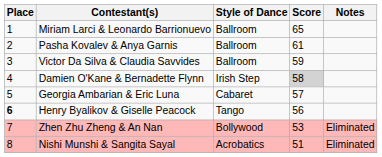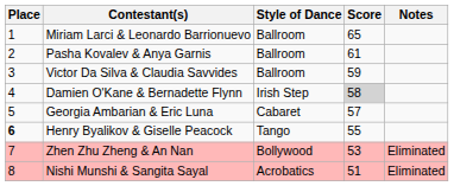 <table class="wikitable sortable">
 <tr>
 <th>Place</th>
 <th>Contestant(s)</th>
 <th>Style of Dance</th>
 <th>Score</th>
 <th class="unsortable">Notes</th>
 </tr>
 <tr>
 <td>1</td>
 <td> Miriam Larci & Leonardo Barrionuevo</td>
 <td>Ballroom</td>
 <td>65</td>
 <td></td>
 </tr>
 <tr>
 <td>2</td>
 <td> Pasha Kovalev & Anya Garnis</td>
 <td>Ballroom</td>
 <td>61</td>
 <td></td>
 </tr>
 <tr>
 <td>3</td>
 <td> Victor Da Silva & Claudia Savvides</td>
 <td>Ballroom</td>
 <td>59</td>
 <td></td>
 </tr>
 <tr>
 <td>4</td>
 <td> Damien O'Kane & Bernadette Flynn</td>
 <td>Irish Step</td>
 <td style="background: lightgrey;">58</td>
 <td></td>
 </tr>
 <tr>
 <td>5</td>
 <td> Georgia Ambarian & Eric Luna</td>
 <td>Cabaret</td>
 <td>57</td>
 <td></td>
 </tr>
 <tr>
 <td><strong>6</strong></td>
 <td> Henry Byalikov & Giselle Peacock</td>
 <td>Tango</td>
-<td>56</td>
+<td>55</td>
 <td></td>
 </tr>
 <tr bgcolor="#FFB8B8">
 <td>7</td>
 <td> Zhen Zhu Zheng & An Nan</td>
 <td>Bollywood</td>
 <td>53</td>
 <td>Eliminated</td>
 </tr>
 <tr bgcolor="#FFB8B8">
 <td>8</td>
 <td> Nishi Munshi & Sangita Sayal</td>
 <td>Acrobatics</td>
 <td>51</td>
 <td>Eliminated</td>
 </tr>
 </table>
